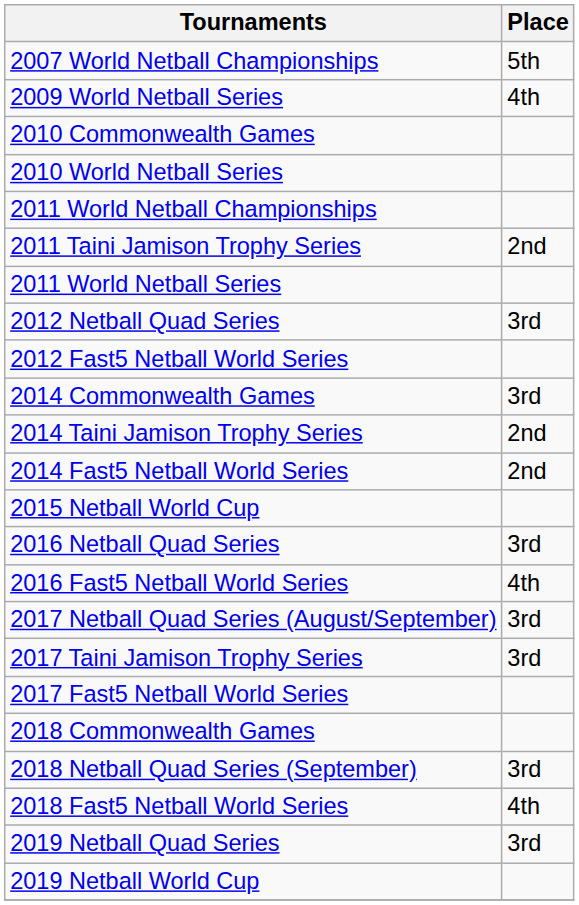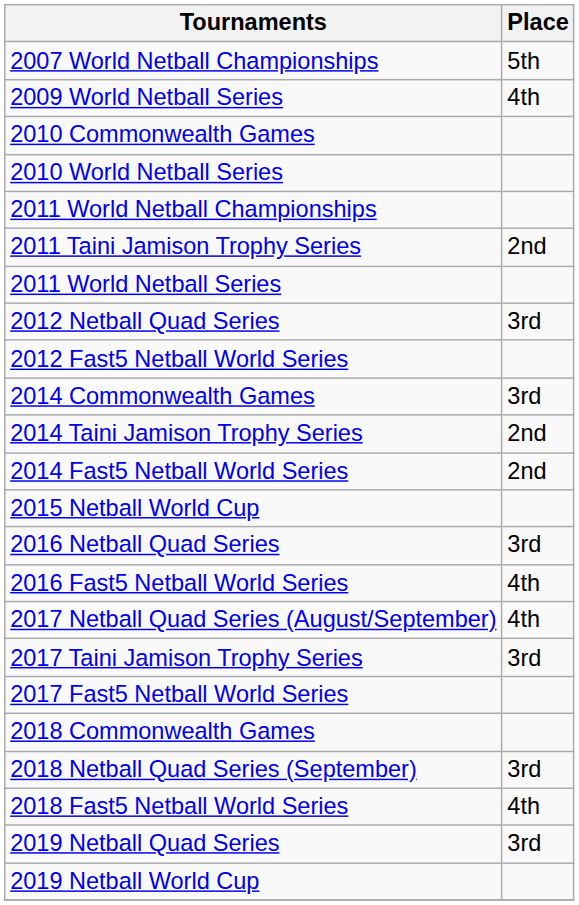 <table class="wikitable collapsible">
 <tr>
 <th>Tournaments</th>
 <th>Place</th>
 </tr>
 <tr>
 <td><a href='#'>2007 World Netball Championships</a></td>
 <td>5th</td>
 </tr>
 <tr>
 <td><a href='#'>2009 World Netball Series</a></td>
 <td>4th</td>
 </tr>
 <tr>
 <td><a href='#'>2010 Commonwealth Games</a></td>
 <td></td>
 </tr>
 <tr>
 <td><a href='#'>2010 World Netball Series</a></td>
 <td></td>
 </tr>
 <tr>
 <td><a href='#'>2011 World Netball Championships</a></td>
 <td></td>
 </tr>
 <tr>
 <td><a href='#'>2011 Taini Jamison Trophy Series</a></td>
 <td>2nd</td>
 </tr>
 <tr>
 <td><a href='#'>2011 World Netball Series</a></td>
 <td></td>
 </tr>
 <tr>
 <td><a href='#'>2012 Netball Quad Series</a></td>
 <td>3rd</td>
 </tr>
 <tr>
 <td><a href='#'>2012 Fast5 Netball World Series</a></td>
 <td></td>
 </tr>
 <tr>
 <td><a href='#'>2014 Commonwealth Games</a></td>
 <td>3rd</td>
 </tr>
 <tr>
 <td><a href='#'>2014 Taini Jamison Trophy Series</a></td>
 <td>2nd</td>
 </tr>
 <tr>
 <td><a href='#'>2014 Fast5 Netball World Series</a></td>
 <td>2nd</td>
 </tr>
 <tr>
 <td><a href='#'>2015 Netball World Cup</a></td>
 <td></td>
 </tr>
 <tr>
 <td><a href='#'>2016 Netball Quad Series</a></td>
 <td>3rd</td>
 </tr>
 <tr>
 <td><a href='#'>2016 Fast5 Netball World Series</a></td>
 <td>4th</td>
 </tr>
 <tr>
 <td><a href='#'>2017 Netball Quad Series (August/September)</a></td>
-<td>3rd</td>
+<td>4th</td>
 </tr>
 <tr>
 <td><a href='#'>2017 Taini Jamison Trophy Series</a></td>
 <td>3rd</td>
 </tr>
 <tr>
 <td><a href='#'>2017 Fast5 Netball World Series</a></td>
 <td></td>
 </tr>
 <tr>
 <td><a href='#'>2018 Commonwealth Games</a></td>
 <td></td>
 </tr>
 <tr>
 <td><a href='#'>2018 Netball Quad Series (September)</a></td>
 <td>3rd</td>
 </tr>
 <tr>
 <td><a href='#'>2018 Fast5 Netball World Series</a></td>
 <td>4th</td>
 </tr>
 <tr>
 <td><a href='#'>2019 Netball Quad Series</a></td>
 <td>3rd</td>
 </tr>
 <tr>
 <td><a href='#'>2019 Netball World Cup</a></td>
 <td></td>
 </tr>
 <tr>
 </tr>
 </table>
